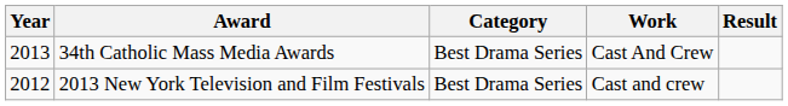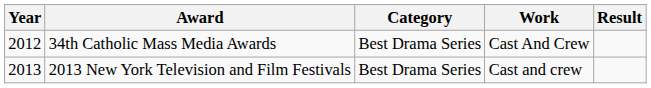 <table class="wikitable">
 <tr>
 <th>Year</th>
 <th>Award</th>
 <th>Category</th>
 <th>Work</th>
 <th>Result</th>
 </tr>
 <tr>
-<td>2013</td>
+<td>2012</td>
 <td>34th Catholic Mass Media Awards</td>
 <td>Best Drama Series</td>
 <td>Cast And Crew</td>
 <td></td>
 </tr>
 <tr>
-<td>2012</td>
+<td>2013</td>
 <td>2013 New York Television and Film Festivals</td>
 <td>Best Drama Series</td>
 <td>Cast and crew</td>
 <td></td>
 </tr>
 </table>
